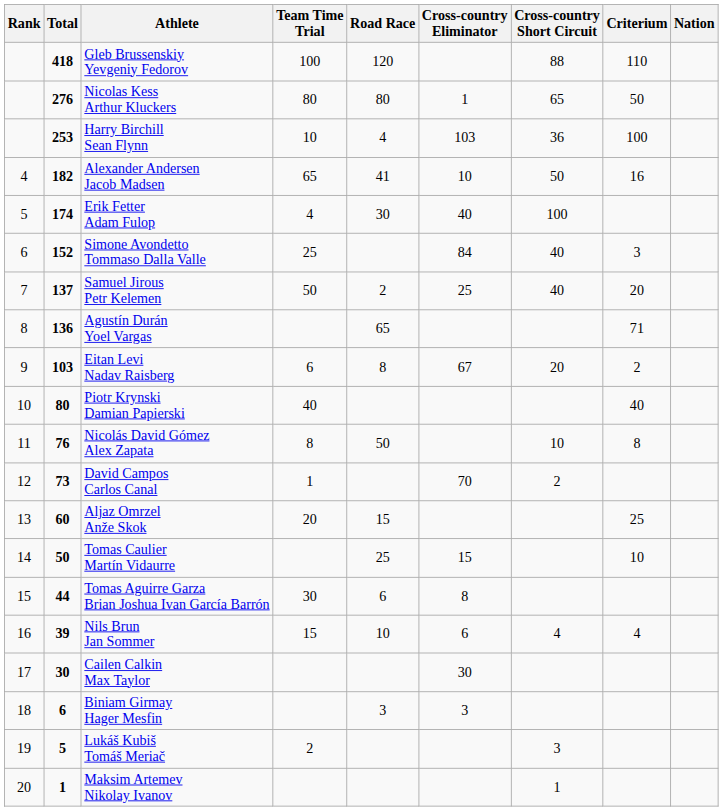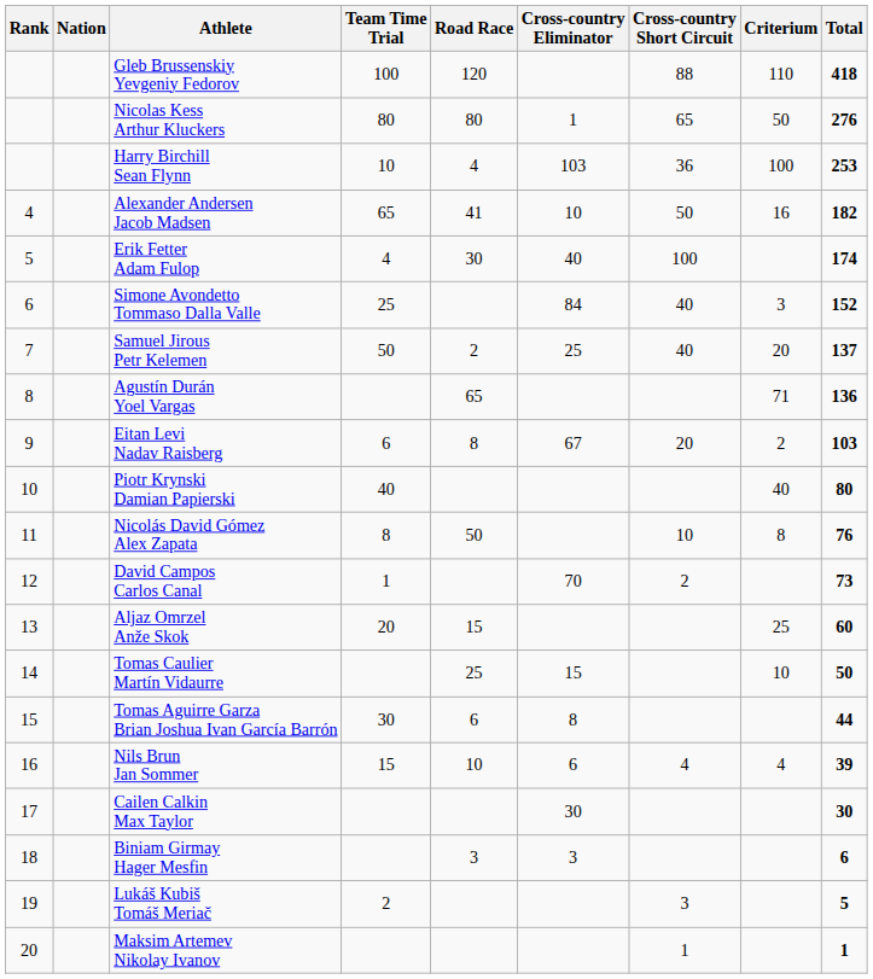 <table class="wikitable sortable" style="text-align:center">
 <tr>
 <th>Rank</th>
-<th>Total</th>
+<th>Nation</th>
 <th>Athlete</th>
 <th>Team Time <br>Trial</th>
 <th>Road Race</th>
 <th>Cross-country<br>Eliminator</th>
 <th>Cross-country<br>Short Circuit</th>
 <th>Criterium</th>
-<th>Nation</th>
+<th>Total</th>
 </tr>
 <tr>
 <td></td>
-<td><strong>418</strong></td>
+<td align=left></td>
 <td align=left><a href='#'>Gleb Brussenskiy</a><br><a href='#'>Yevgeniy Fedorov</a></td>
 <td>100</td>
 <td>120</td>
 <td></td>
 <td>88</td>
 <td>110</td>
-<td align=left></td>
+<td><strong>418</strong></td>
 </tr>
 <tr>
 <td></td>
-<td><strong>276</strong></td>
+<td align=left></td>
 <td align=left><a href='#'>Nicolas Kess</a><br><a href='#'>Arthur Kluckers</a></td>
 <td>80</td>
 <td>80</td>
 <td>1</td>
 <td>65</td>
 <td>50</td>
-<td align=left></td>
+<td><strong>276</strong></td>
 </tr>
 <tr>
 <td></td>
-<td><strong>253</strong></td>
+<td align=left></td>
 <td align=left><a href='#'>Harry Birchill</a><br><a href='#'>Sean Flynn</a></td>
 <td>10</td>
 <td>4</td>
 <td>103</td>
 <td>36</td>
 <td>100</td>
-<td align=left></td>
+<td><strong>253</strong></td>
 </tr>
 <tr>
 <td>4</td>
-<td><strong>182</strong></td>
+<td align=left></td>
 <td align=left><a href='#'>Alexander Andersen</a><br><a href='#'>Jacob Madsen</a></td>
 <td>65</td>
 <td>41</td>
 <td>10</td>
 <td>50</td>
 <td>16</td>
-<td align=left></td>
+<td><strong>182</strong></td>
 </tr>
 <tr>
 <td>5</td>
-<td><strong>174</strong></td>
+<td align=left></td>
 <td align=left><a href='#'>Erik Fetter</a><br><a href='#'>Adam Fulop</a></td>
 <td>4</td>
 <td>30</td>
 <td>40</td>
 <td>100</td>
 <td></td>
-<td align=left></td>
+<td><strong>174</strong></td>
 </tr>
 <tr>
 <td>6</td>
-<td><strong>152</strong></td>
+<td align=left></td>
 <td align=left><a href='#'>Simone Avondetto</a><br><a href='#'>Tommaso Dalla Valle</a></td>
 <td>25</td>
 <td></td>
 <td>84</td>
 <td>40</td>
 <td>3</td>
-<td align=left></td>
+<td><strong>152</strong></td>
 </tr>
 <tr>
 <td>7</td>
-<td><strong>137</strong></td>
+<td align=left></td>
 <td align=left><a href='#'>Samuel Jirous</a><br><a href='#'>Petr Kelemen</a></td>
 <td>50</td>
 <td>2</td>
 <td>25</td>
 <td>40</td>
 <td>20</td>
-<td align=left></td>
+<td><strong>137</strong></td>
 </tr>
 <tr>
 <td>8</td>
-<td><strong>136</strong></td>
+<td align=left></td>
 <td align=left><a href='#'>Agustín Durán</a><br><a href='#'>Yoel Vargas</a></td>
 <td></td>
 <td>65</td>
 <td></td>
 <td></td>
 <td>71</td>
-<td align=left></td>
+<td><strong>136</strong></td>
 </tr>
 <tr>
 <td>9</td>
-<td><strong>103</strong></td>
+<td align=left></td>
 <td align=left><a href='#'>Eitan Levi</a><br><a href='#'>Nadav Raisberg</a></td>
 <td>6</td>
 <td>8</td>
 <td>67</td>
 <td>20</td>
 <td>2</td>
-<td align=left></td>
+<td><strong>103</strong></td>
 </tr>
 <tr>
 <td>10</td>
-<td><strong>80</strong></td>
+<td align=left></td>
 <td align=left><a href='#'>Piotr Krynski</a><br><a href='#'>Damian Papierski</a></td>
 <td>40</td>
 <td></td>
 <td></td>
 <td></td>
 <td>40</td>
-<td align=left></td>
+<td><strong>80</strong></td>
 </tr>
 <tr>
 <td>11</td>
-<td><strong>76</strong></td>
+<td align=left></td>
 <td align=left><a href='#'>Nicolás David Gómez</a><br><a href='#'>Alex Zapata</a></td>
 <td>8</td>
 <td>50</td>
 <td></td>
 <td>10</td>
 <td>8</td>
-<td align=left></td>
+<td><strong>76</strong></td>
 </tr>
 <tr>
 <td>12</td>
-<td><strong>73</strong></td>
+<td align=left></td>
 <td align=left><a href='#'>David Campos</a><br><a href='#'>Carlos Canal</a></td>
 <td>1</td>
 <td></td>
 <td>70</td>
 <td>2</td>
 <td></td>
-<td align=left></td>
+<td><strong>73</strong></td>
 </tr>
 <tr>
 <td>13</td>
-<td><strong>60</strong></td>
+<td align=left></td>
 <td align=left><a href='#'>Aljaz Omrzel</a><br><a href='#'>Anže Skok</a></td>
 <td>20</td>
 <td>15</td>
 <td></td>
 <td></td>
 <td>25</td>
-<td align=left></td>
+<td><strong>60</strong></td>
 </tr>
 <tr>
 <td>14</td>
-<td><strong>50</strong></td>
+<td align=left></td>
 <td align=left><a href='#'>Tomas Caulier</a><br><a href='#'>Martín Vidaurre</a></td>
 <td></td>
 <td>25</td>
 <td>15</td>
 <td></td>
 <td>10</td>
-<td align=left></td>
+<td><strong>50</strong></td>
 </tr>
 <tr>
 <td>15</td>
-<td><strong>44</strong></td>
+<td align=left></td>
 <td align=left><a href='#'>Tomas Aguirre Garza</a><br><a href='#'>Brian Joshua Ivan García Barrón</a></td>
 <td>30</td>
 <td>6</td>
 <td>8</td>
 <td></td>
 <td></td>
-<td align=left></td>
+<td><strong>44</strong></td>
 </tr>
 <tr>
 <td>16</td>
-<td><strong>39</strong></td>
+<td align=left></td>
 <td align=left><a href='#'>Nils Brun</a><br><a href='#'>Jan Sommer</a></td>
 <td>15</td>
 <td>10</td>
 <td>6</td>
 <td>4</td>
 <td>4</td>
-<td align=left></td>
+<td><strong>39</strong></td>
 </tr>
 <tr>
 <td>17</td>
-<td><strong>30</strong></td>
+<td align=left></td>
 <td align=left><a href='#'>Cailen Calkin</a><br><a href='#'>Max Taylor</a></td>
 <td></td>
 <td></td>
 <td>30</td>
 <td></td>
 <td></td>
-<td align=left></td>
+<td><strong>30</strong></td>
 </tr>
 <tr>
 <td>18</td>
-<td><strong>6</strong></td>
+<td align=left></td>
 <td align=left><a href='#'>Biniam Girmay</a><br><a href='#'>Hager Mesfin</a></td>
 <td></td>
 <td>3</td>
 <td>3</td>
 <td></td>
 <td></td>
-<td align=left></td>
+<td><strong>6</strong></td>
 </tr>
 <tr>
 <td>19</td>
-<td><strong>5</strong></td>
+<td align=left></td>
 <td align=left><a href='#'>Lukáš Kubiš</a> <br><a href='#'>Tomáš Meriač</a></td>
 <td>2</td>
 <td></td>
 <td></td>
 <td>3</td>
 <td></td>
-<td align=left></td>
+<td><strong>5</strong></td>
 </tr>
 <tr>
 <td>20</td>
-<td><strong>1</strong></td>
+<td align=left></td>
 <td align=left><a href='#'>Maksim Artemev</a> <br><a href='#'>Nikolay Ivanov</a></td>
 <td></td>
 <td></td>
 <td></td>
 <td>1</td>
 <td></td>
-<td align=left></td>
+<td><strong>1</strong></td>
 </tr>
 </table>
